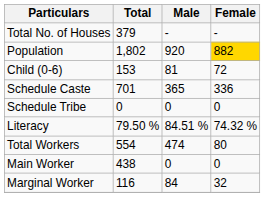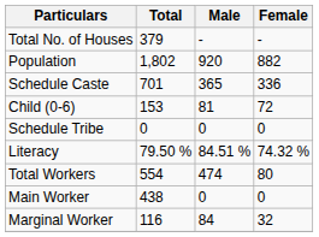 <table class="wikitable sortable">
 <tr>
 <th>Particulars</th>
 <th>Total</th>
 <th>Male</th>
 <th>Female</th>
 </tr>
 <tr>
 <td>Total No. of Houses</td>
 <td>379</td>
 <td>-</td>
 <td>-</td>
 </tr>
 <tr>
 <td>Population</td>
 <td>1,802</td>
 <td>920</td>
-<td style="background: gold;">882</td>
+<td>882</td>
+</tr>
+<tr>
+<td>Schedule Caste</td>
+<td>701</td>
+<td>365</td>
+<td>336</td>
 </tr>
 <tr>
 <td>Child (0-6)</td>
 <td>153</td>
 <td>81</td>
 <td>72</td>
-</tr>
-<tr>
-<td>Schedule Caste</td>
-<td>701</td>
-<td>365</td>
-<td>336</td>
 </tr>
 <tr>
 <td>Schedule Tribe</td>
 <td>0</td>
 <td>0</td>
 <td>0</td>
 </tr>
 <tr>
 <td>Literacy</td>
 <td>79.50 %</td>
 <td>84.51 %</td>
 <td>74.32 %</td>
 </tr>
 <tr>
 <td>Total Workers</td>
 <td>554</td>
 <td>474</td>
 <td>80</td>
 </tr>
 <tr>
 <td>Main Worker</td>
 <td>438</td>
 <td>0</td>
 <td>0</td>
 </tr>
 <tr>
 <td>Marginal Worker</td>
 <td>116</td>
 <td>84</td>
 <td>32</td>
 </tr>
 <tr>
 </tr>
 </table>
